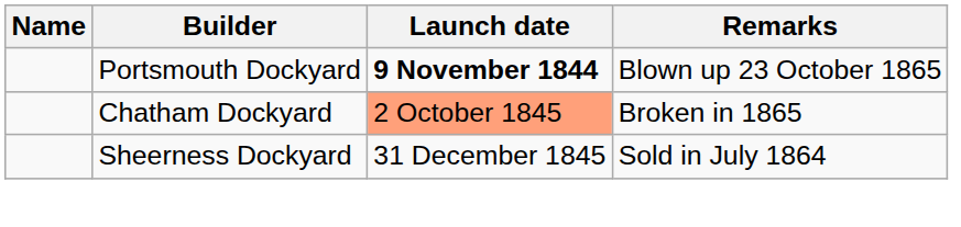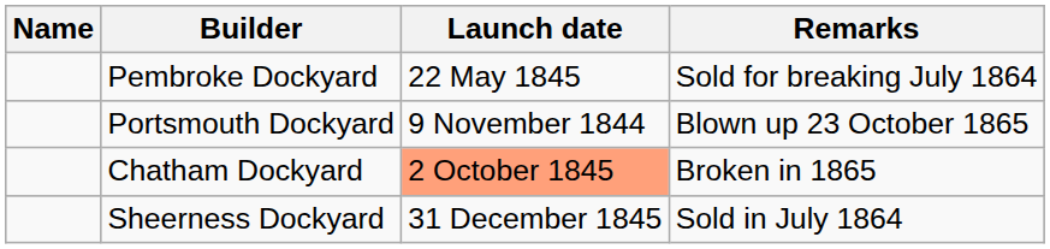 <table class="wikitable">
 <tr>
 <th>Name</th>
 <th>Builder</th>
 <th>Launch date</th>
 <th>Remarks</th>
 </tr>
 <tr>
 <td></td>
+<td>Pembroke Dockyard</td>
+<td>22 May 1845</td>
+<td>Sold for breaking July 1864</td>
+</tr>
+<tr>
+<td></td>
 <td>Portsmouth Dockyard</td>
-<td><strong>9 November 1844</strong></td>
+<td>9 November 1844</td>
 <td>Blown up 23 October 1865</td>
 </tr>
 <tr>
 <td></td>
 <td>Chatham Dockyard</td>
 <td style="background: lightsalmon;">2 October 1845</td>
 <td>Broken in 1865</td>
 </tr>
 <tr>
 <td></td>
 <td>Sheerness Dockyard</td>
 <td>31 December 1845</td>
 <td>Sold in July 1864</td>
 </tr>
 </table>
